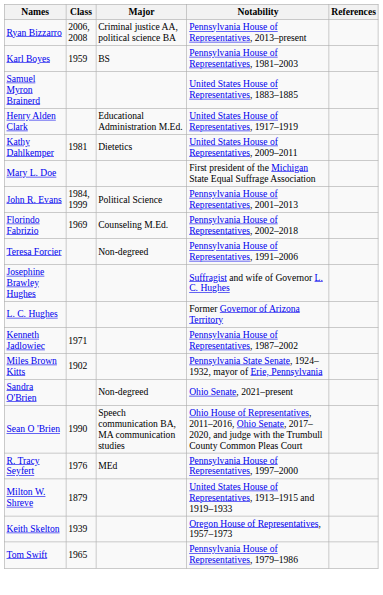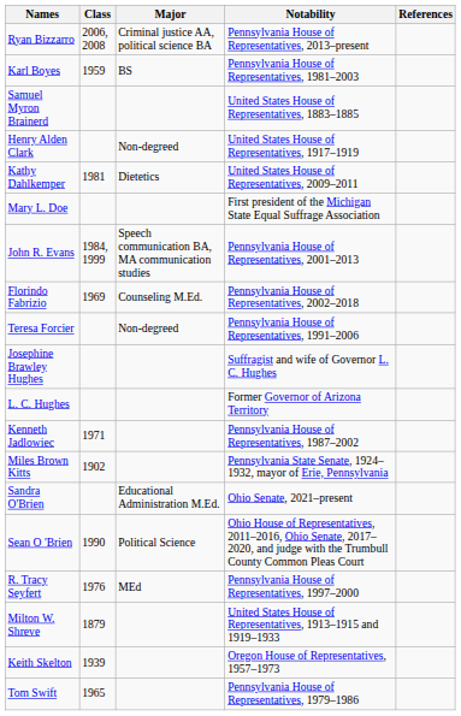 <table class="wikitable sortable" style="width:100%;">
 <tr>
 <th>Names</th>
 <th>Class</th>
 <th>Major</th>
 <th>Notability</th>
 <th>References</th>
 </tr>
 <tr>
 <td><a href='#'>Ryan Bizzarro</a></td>
 <td>2006, 2008</td>
 <td>Criminal justice AA, political science BA</td>
 <td><a href='#'>Pennsylvania House of Representatives</a>, 2013–present</td>
 <td></td>
 </tr>
 <tr>
 <td><a href='#'>Karl Boyes</a></td>
 <td>1959</td>
 <td>BS</td>
 <td><a href='#'>Pennsylvania House of Representatives</a>, 1981–2003</td>
 <td></td>
 </tr>
 <tr>
 <td><a href='#'>Samuel Myron Brainerd</a></td>
 <td></td>
 <td></td>
 <td><a href='#'>United States House of Representatives</a>, 1883–1885</td>
 <td></td>
 </tr>
 <tr>
 <td><a href='#'>Henry Alden Clark</a></td>
 <td></td>
-<td>Educational Administration M.Ed.</td>
+<td>Non-degreed</td>
 <td><a href='#'>United States House of Representatives</a>, 1917–1919</td>
 <td></td>
 </tr>
 <tr>
 <td><a href='#'>Kathy Dahlkemper</a></td>
 <td>1981</td>
 <td>Dietetics</td>
 <td><a href='#'>United States House of Representatives</a>, 2009–2011</td>
 <td></td>
 </tr>
 <tr>
 <td><a href='#'>Mary L. Doe</a></td>
 <td></td>
 <td></td>
 <td>First president of the <a href='#'>Michigan</a> State Equal Suffrage Association</td>
 <td></td>
 </tr>
 <tr>
 <td><a href='#'>John R. Evans</a></td>
 <td>1984, 1999</td>
-<td>Political Science</td>
+<td>Speech communication BA, MA communication studies</td>
 <td><a href='#'>Pennsylvania House of Representatives</a>, 2001–2013</td>
 <td></td>
 </tr>
 <tr>
 <td><a href='#'>Florindo Fabrizio</a></td>
 <td>1969</td>
 <td>Counseling M.Ed.</td>
 <td><a href='#'>Pennsylvania House of Representatives</a>, 2002–2018</td>
 <td></td>
 </tr>
 <tr>
 <td><a href='#'>Teresa Forcier</a></td>
 <td></td>
 <td>Non-degreed</td>
 <td><a href='#'>Pennsylvania House of Representatives</a>, 1991–2006</td>
 <td></td>
 </tr>
 <tr>
 <td><a href='#'>Josephine Brawley Hughes</a></td>
 <td></td>
 <td></td>
 <td><a href='#'>Suffragist</a> and wife of Governor <a href='#'>L. C. Hughes</a></td>
 <td></td>
 </tr>
 <tr>
 <td><a href='#'>L. C. Hughes</a></td>
 <td></td>
 <td></td>
 <td>Former <a href='#'>Governor of Arizona Territory</a></td>
 <td></td>
 </tr>
 <tr>
 <td><a href='#'>Kenneth Jadlowiec</a></td>
 <td>1971</td>
 <td></td>
 <td><a href='#'>Pennsylvania House of Representatives</a>, 1987–2002</td>
 <td></td>
 </tr>
 <tr>
 <td><a href='#'>Miles Brown Kitts</a></td>
 <td>1902</td>
 <td></td>
 <td><a href='#'>Pennsylvania State Senate</a>, 1924–1932, mayor of <a href='#'>Erie, Pennsylvania</a></td>
 <td></td>
 </tr>
 <tr>
 <td><a href='#'>Sandra O'Brien</a></td>
 <td></td>
-<td>Non-degreed</td>
+<td>Educational Administration M.Ed.</td>
 <td><a href='#'>Ohio Senate</a>, 2021–present</td>
 <td></td>
 </tr>
 <tr>
 <td><a href='#'>Sean O 'Brien</a></td>
 <td>1990</td>
-<td>Speech communication BA, MA communication studies</td>
+<td>Political Science</td>
 <td><a href='#'>Ohio House of Representatives</a>, 2011–2016, <a href='#'>Ohio Senate</a>, 2017–2020, and judge with the Trumbull County Common Pleas Court</td>
 <td></td>
 </tr>
 <tr>
 <td><a href='#'>R. Tracy Seyfert</a></td>
 <td>1976</td>
 <td>MEd</td>
 <td><a href='#'>Pennsylvania House of Representatives</a>, 1997–2000</td>
 <td></td>
 </tr>
 <tr>
 <td><a href='#'>Milton W. Shreve</a></td>
 <td>1879</td>
 <td></td>
 <td><a href='#'>United States House of Representatives</a>, 1913–1915 and 1919–1933</td>
 <td></td>
 </tr>
 <tr>
 <td><a href='#'>Keith Skelton</a></td>
 <td>1939</td>
 <td></td>
 <td><a href='#'>Oregon House of Representatives</a>, 1957–1973</td>
 <td></td>
 </tr>
 <tr>
 <td><a href='#'>Tom Swift</a></td>
 <td>1965</td>
 <td></td>
 <td><a href='#'>Pennsylvania House of Representatives</a>, 1979–1986</td>
 <td></td>
 </tr>
 </table>
